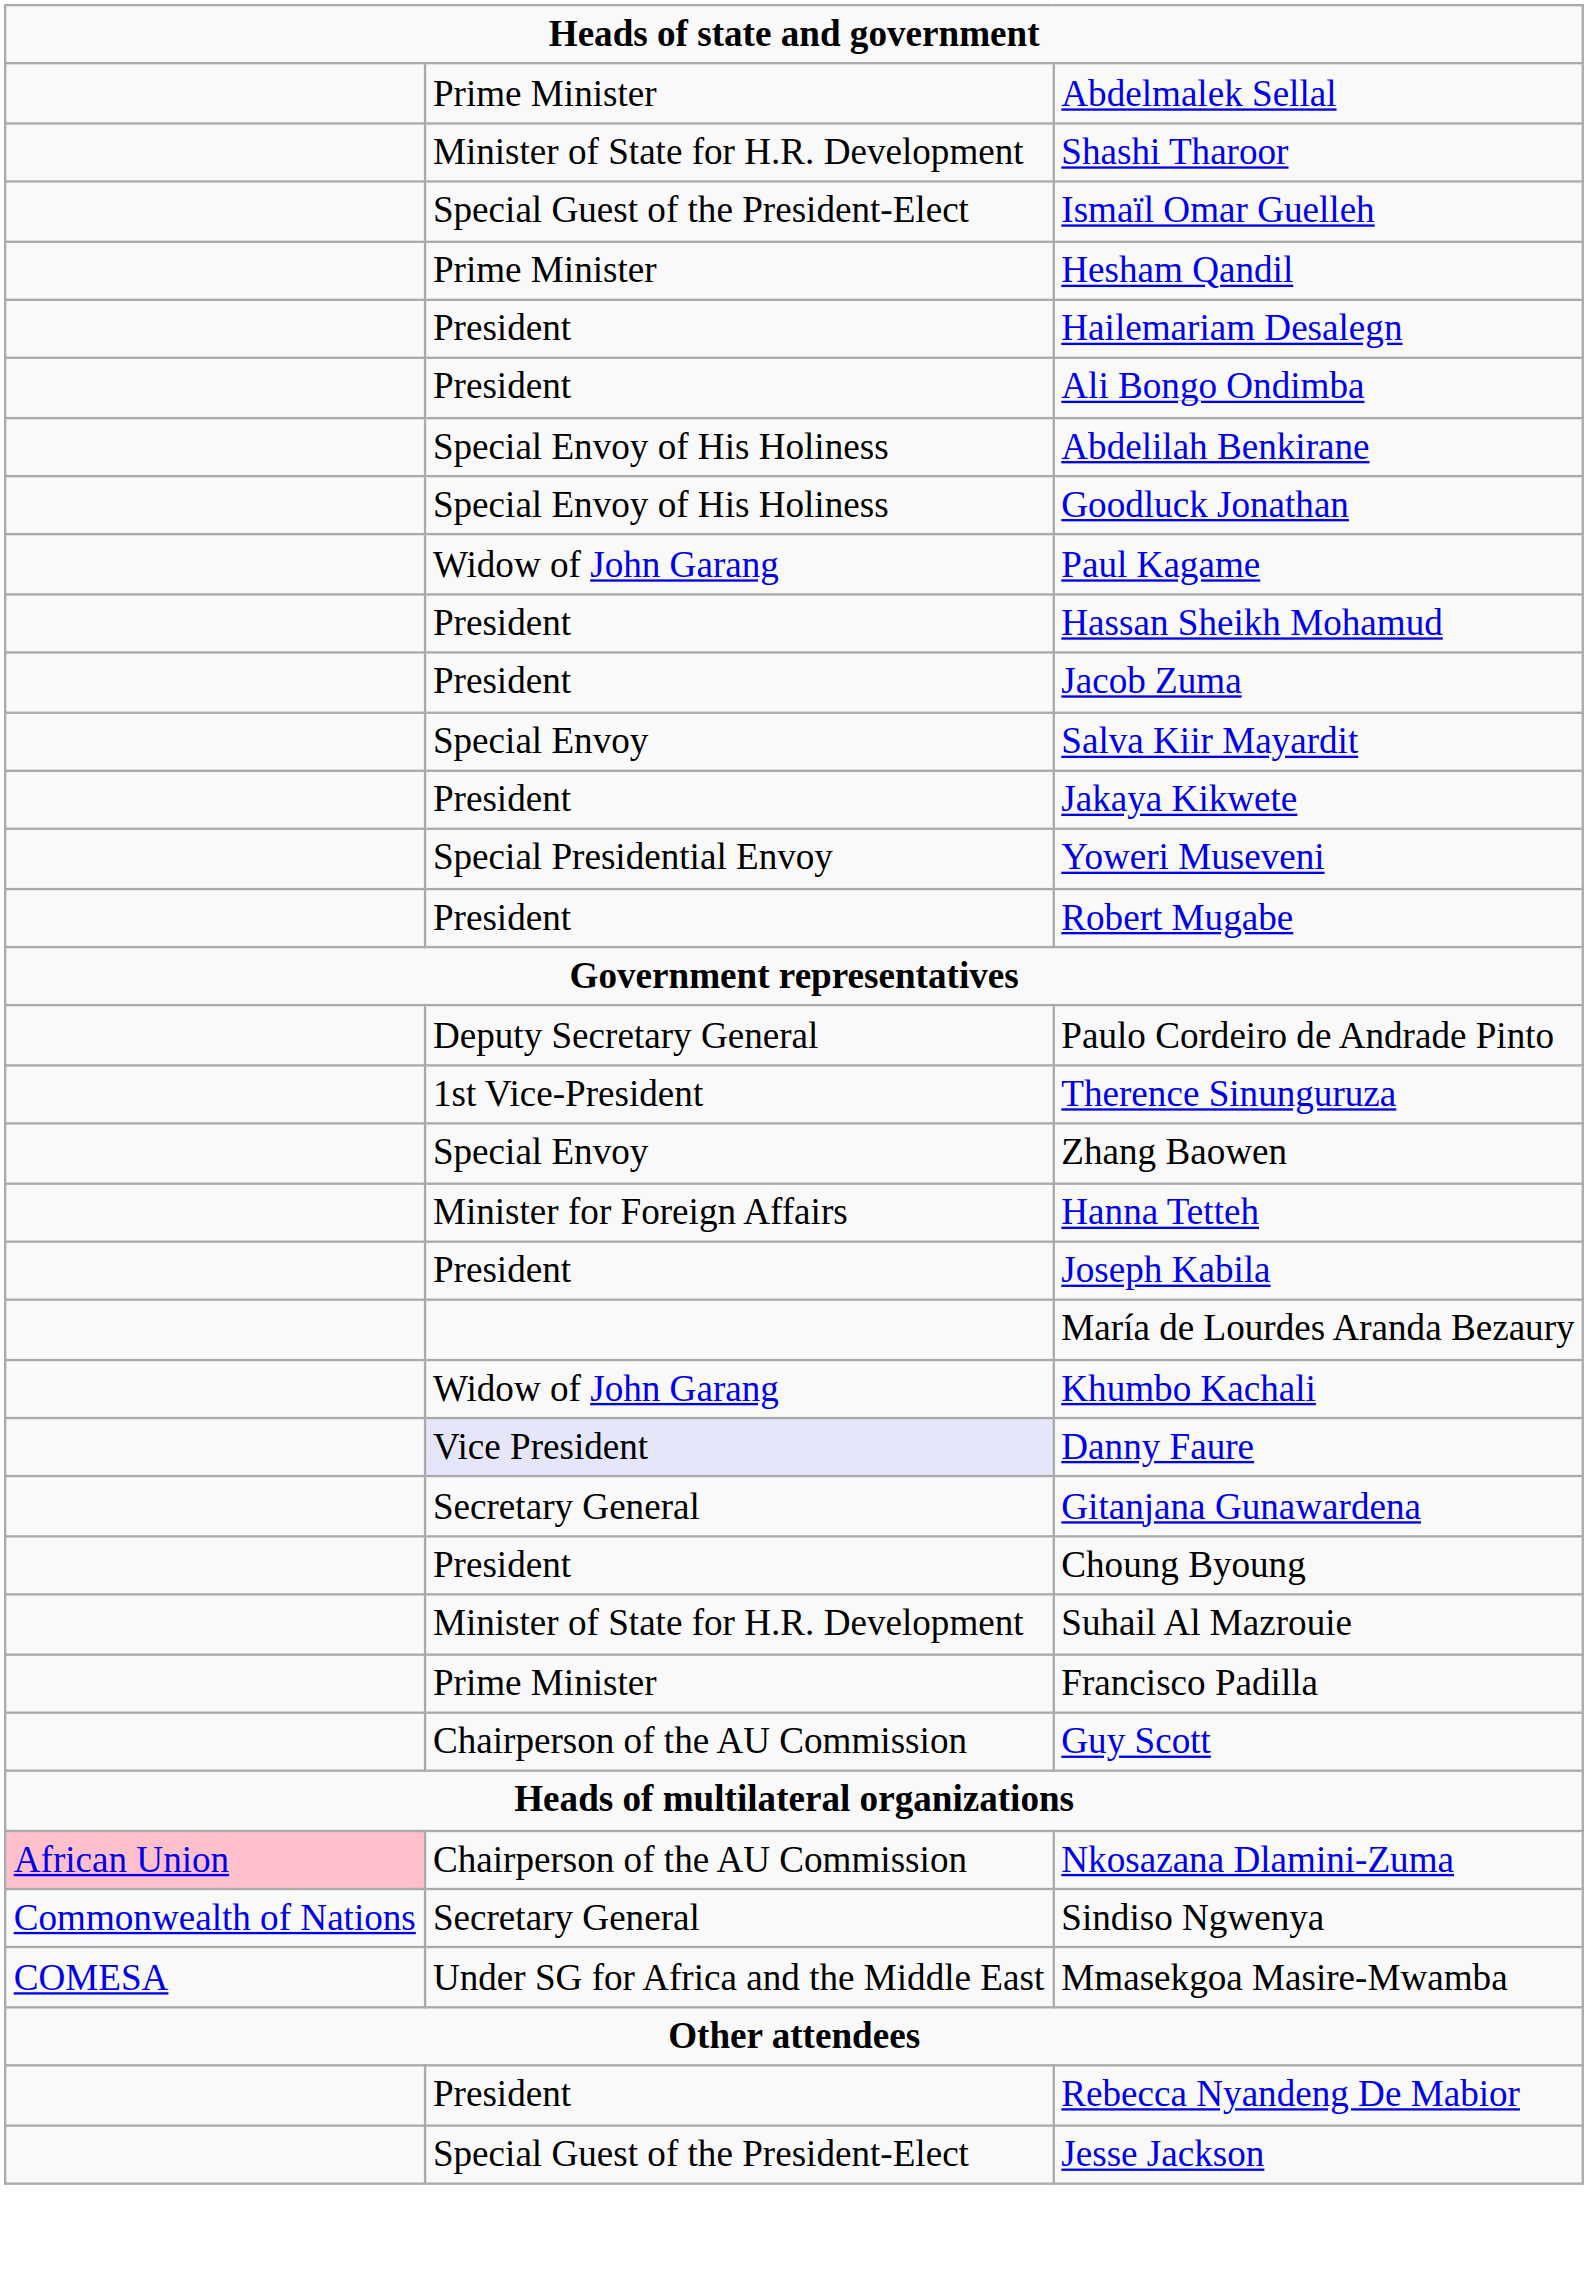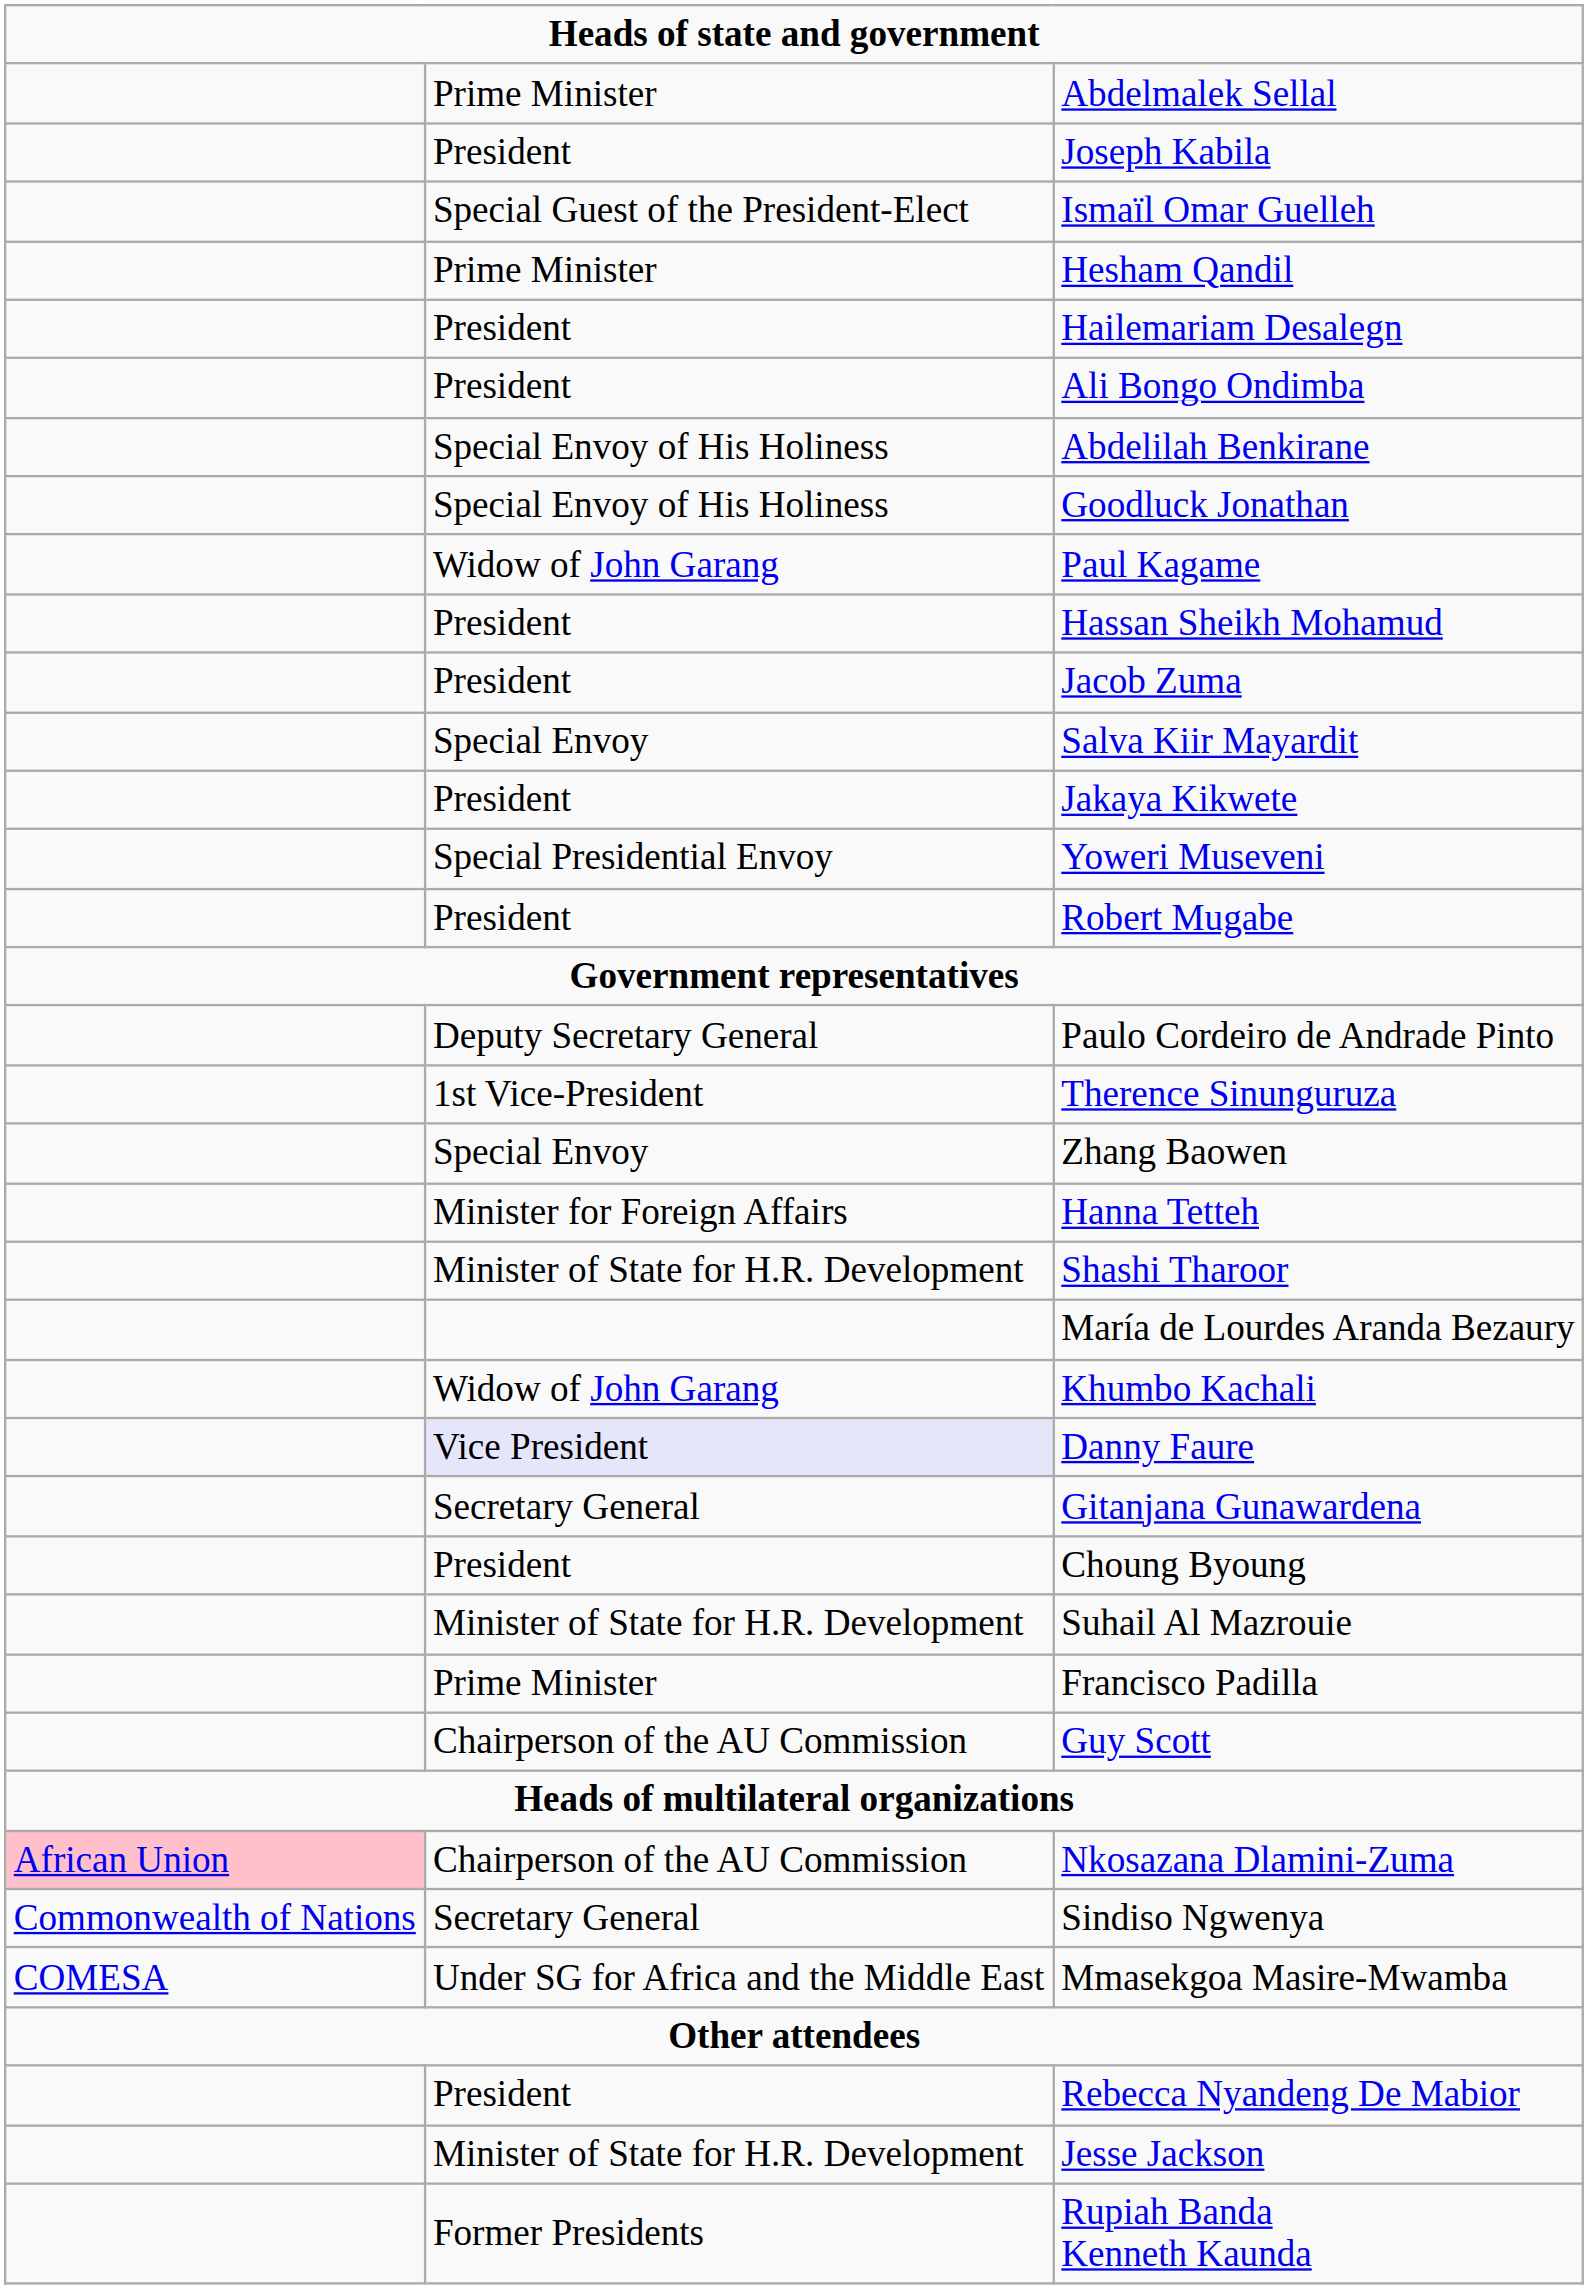 <table class="wikitable">
 <tr align=center>
 <td colspan="3"><strong>Heads of state and government</strong></td>
 </tr>
 <tr>
 <td></td>
 <td>Prime Minister</td>
 <td><a href='#'>Abdelmalek Sellal</a></td>
 </tr>
 <tr>
 <td></td>
-<td>Minister of State for H.R. Development</td>
-<td><a href='#'>Shashi Tharoor</a></td>
+<td>President</td>
+<td><a href='#'>Joseph Kabila</a></td>
 </tr>
 <tr>
 <td></td>
 <td>Special Guest of the President-Elect</td>
 <td><a href='#'>Ismaïl Omar Guelleh</a></td>
 </tr>
 <tr>
 <td></td>
 <td>Prime Minister</td>
 <td><a href='#'>Hesham Qandil</a></td>
 </tr>
 <tr>
 <td></td>
 <td>President</td>
 <td><a href='#'>Hailemariam Desalegn</a></td>
 </tr>
 <tr>
 <td></td>
 <td>President</td>
 <td><a href='#'>Ali Bongo Ondimba</a></td>
 </tr>
 <tr>
 <td></td>
 <td>Special Envoy of His Holiness</td>
 <td><a href='#'>Abdelilah Benkirane</a></td>
 </tr>
 <tr>
 <td></td>
 <td>Special Envoy of His Holiness</td>
 <td><a href='#'>Goodluck Jonathan</a></td>
 </tr>
 <tr>
 <td></td>
 <td>Widow of <a href='#'>John Garang</a></td>
 <td><a href='#'>Paul Kagame</a></td>
 </tr>
 <tr>
 <td></td>
 <td>President</td>
 <td><a href='#'>Hassan Sheikh Mohamud</a></td>
 </tr>
 <tr>
 <td></td>
 <td>President</td>
 <td><a href='#'>Jacob Zuma</a></td>
 </tr>
 <tr>
 <td></td>
 <td>Special Envoy</td>
 <td><a href='#'>Salva Kiir Mayardit</a></td>
 </tr>
 <tr>
 <td></td>
 <td>President</td>
 <td><a href='#'>Jakaya Kikwete</a></td>
 </tr>
 <tr>
 <td></td>
 <td>Special Presidential Envoy</td>
 <td><a href='#'>Yoweri Museveni</a></td>
 </tr>
 <tr>
 <td></td>
 <td>President</td>
 <td><a href='#'>Robert Mugabe</a></td>
 </tr>
 <tr align=center>
 <td colspan="3"><strong>Government representatives</strong></td>
 </tr>
 <tr>
 <td></td>
 <td>Deputy Secretary General</td>
 <td>Paulo Cordeiro de Andrade Pinto</td>
 </tr>
 <tr>
 <td></td>
 <td>1st Vice-President</td>
 <td><a href='#'>Therence Sinunguruza</a></td>
 </tr>
 <tr>
 <td></td>
 <td>Special Envoy</td>
 <td>Zhang Baowen</td>
 </tr>
 <tr>
 <td></td>
 <td>Minister for Foreign Affairs</td>
 <td><a href='#'>Hanna Tetteh</a></td>
 </tr>
 <tr>
 <td></td>
-<td>President</td>
-<td><a href='#'>Joseph Kabila</a></td>
+<td>Minister of State for H.R. Development</td>
+<td><a href='#'>Shashi Tharoor</a></td>
 </tr>
 <tr>
 <td></td>
 <td></td>
 <td>María de Lourdes Aranda Bezaury</td>
 </tr>
 <tr>
 <td></td>
 <td>Widow of <a href='#'>John Garang</a></td>
 <td><a href='#'>Khumbo Kachali</a></td>
 </tr>
 <tr>
 <td></td>
 <td style="background: lavender;">Vice President</td>
 <td><a href='#'>Danny Faure</a></td>
 </tr>
 <tr>
 <td></td>
 <td>Secretary General</td>
 <td><a href='#'>Gitanjana Gunawardena</a></td>
 </tr>
 <tr>
 <td></td>
 <td>President</td>
 <td>Choung Byoung</td>
 </tr>
 <tr>
 <td></td>
 <td>Minister of State for H.R. Development</td>
 <td>Suhail Al Mazrouie</td>
 </tr>
 <tr>
 <td></td>
 <td>Prime Minister</td>
 <td>Francisco Padilla</td>
 </tr>
 <tr>
 <td></td>
 <td>Chairperson of the AU Commission</td>
 <td><a href='#'>Guy Scott</a></td>
 </tr>
 <tr align=center>
 <td colspan="3"><strong>Heads of multilateral organizations</strong></td>
 </tr>
 <tr>
 <td style="background: pink;"><a href='#'>African Union</a></td>
 <td>Chairperson of the AU Commission</td>
 <td><a href='#'>Nkosazana Dlamini-Zuma</a></td>
 </tr>
 <tr>
 <td><a href='#'>Commonwealth of Nations</a></td>
 <td>Secretary General</td>
 <td>Sindiso Ngwenya</td>
 </tr>
 <tr>
 <td><a href='#'>COMESA</a></td>
 <td>Under SG for Africa and the Middle East</td>
 <td>Mmasekgoa Masire-Mwamba</td>
 </tr>
 <tr align=center>
 <td colspan="3"><strong>Other attendees</strong></td>
 </tr>
 <tr>
 <td></td>
 <td>President</td>
 <td><a href='#'>Rebecca Nyandeng De Mabior</a></td>
 </tr>
 <tr>
 <td></td>
-<td>Special Guest of the President-Elect</td>
+<td>Minister of State for H.R. Development</td>
 <td><a href='#'>Jesse Jackson</a></td>
 </tr>
+<tr>
+<td></td>
+<td>Former Presidents</td>
+<td><a href='#'>Rupiah Banda</a> <br> <a href='#'>Kenneth Kaunda</a></td>
+</tr>
 </table>
